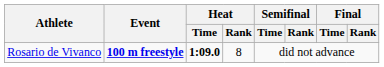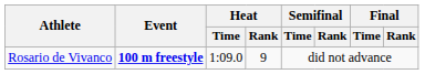 <table class=wikitable style="font-size:90%">
 <tr>
 <th rowspan="2">Athlete</th>
 <th rowspan="2">Event</th>
 <th colspan="2">Heat</th>
 <th colspan="2">Semifinal</th>
 <th colspan="2">Final</th>
 </tr>
 <tr style="font-size:95%">
 <th>Time</th>
 <th>Rank</th>
 <th>Time</th>
 <th>Rank</th>
 <th>Time</th>
 <th>Rank</th>
 </tr>
 <tr>
 <td><a href='#'>Rosario de Vivanco</a></td>
 <td><strong><a href='#'>100 m freestyle</a></strong></td>
-<td align="center"><strong>1:09.0</strong></td>
-<td align="center">8</td>
+<td align="center">1:09.0</td>
+<td align="center">9</td>
 <td colspan=4 align="center">did not advance</td>
 </tr>
 </table>
